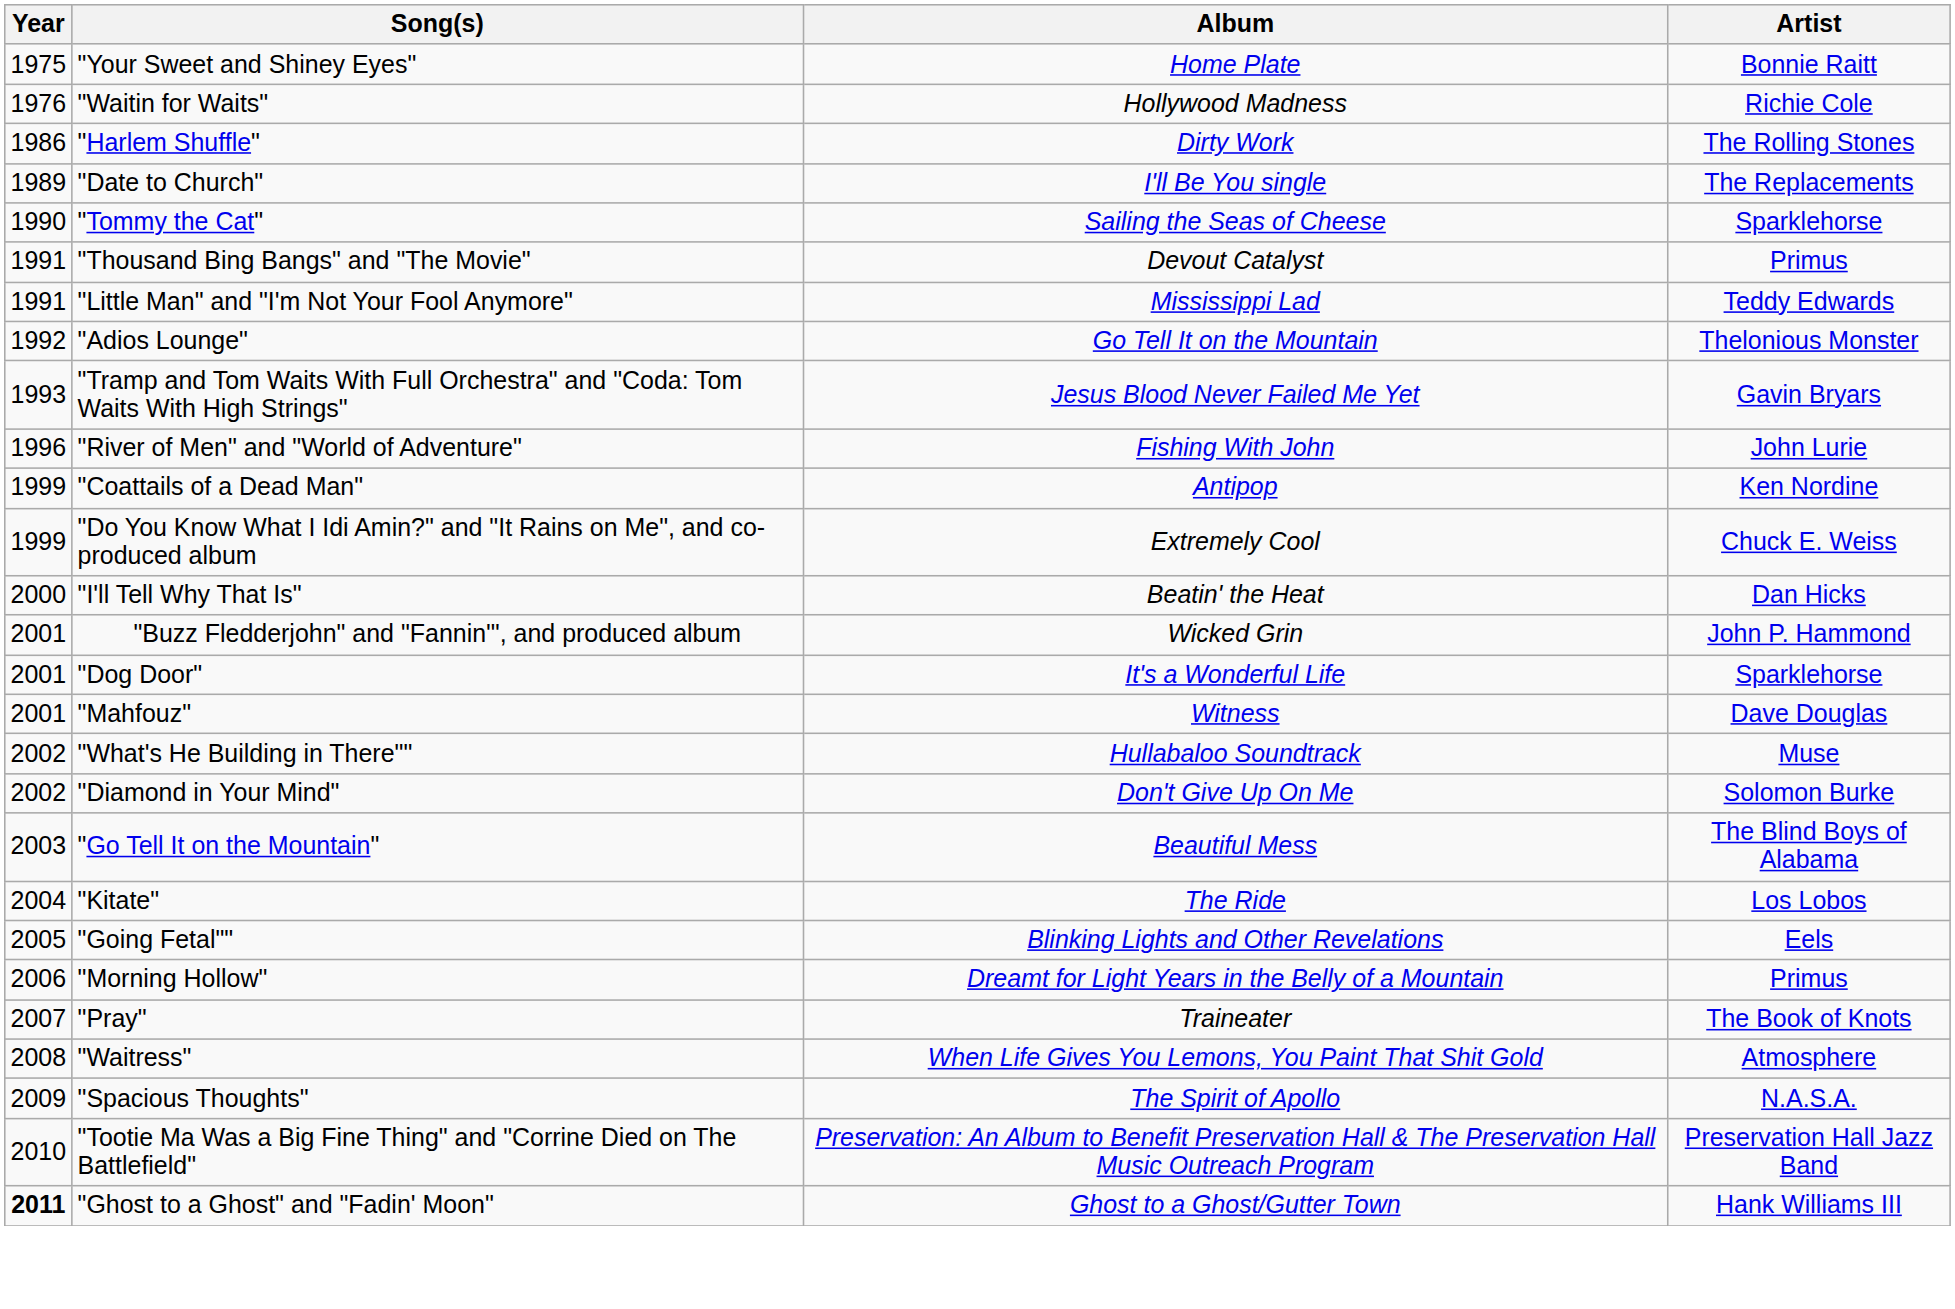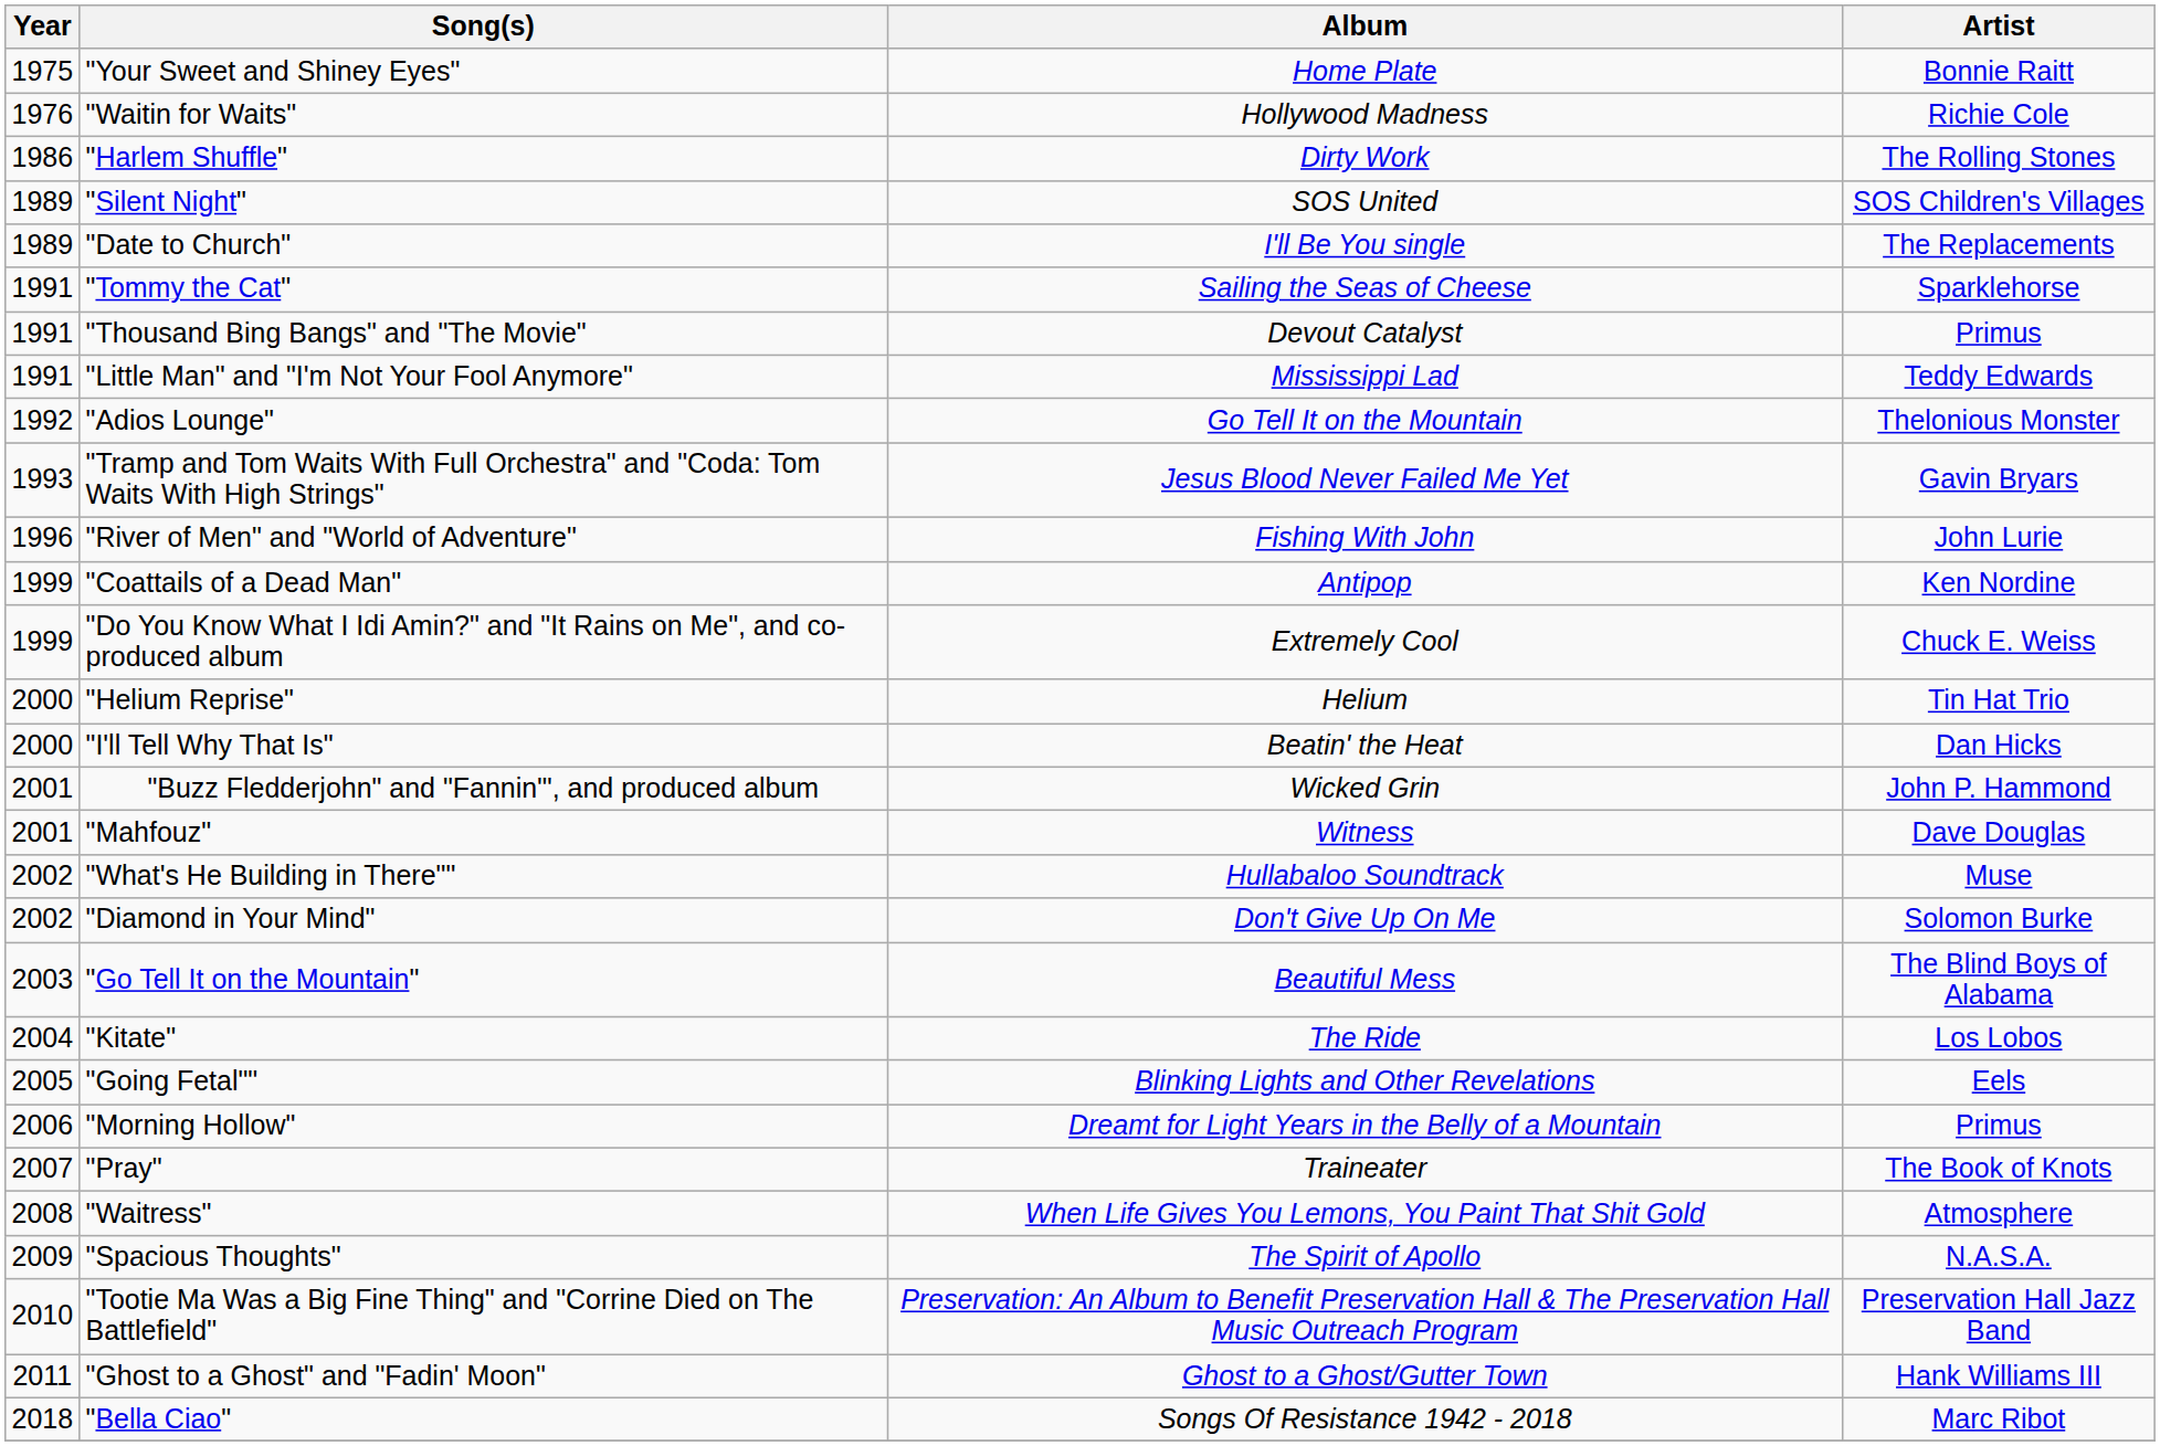 <table class="wikitable" style="text-align:center;">
 <tr>
 <th>Year</th>
 <th>Song(s)</th>
 <th>Album</th>
 <th>Artist</th>
 </tr>
 <tr>
 <td>1975</td>
 <td align="left">"Your Sweet and Shiney Eyes"</td>
 <td><em><a href='#'>Home Plate</a></em></td>
 <td><a href='#'>Bonnie Raitt</a></td>
 </tr>
 <tr>
 <td>1976</td>
 <td align="left">"Waitin for Waits"</td>
 <td><em>Hollywood Madness</em></td>
 <td><a href='#'>Richie Cole</a></td>
 </tr>
 <tr>
 <td>1986</td>
 <td align="left">"<a href='#'>Harlem Shuffle</a>"</td>
 <td><em><a href='#'>Dirty Work</a></em></td>
 <td><a href='#'>The Rolling Stones</a></td>
 </tr>
 <tr>
 <td>1989</td>
+<td align="left">"<a href='#'>Silent Night</a>"</td>
+<td><em>SOS United</em></td>
+<td><a href='#'>SOS Children's Villages</a></td>
+</tr>
+<tr>
+<td>1989</td>
 <td align="left">"Date to Church"</td>
 <td><em><a href='#'>I'll Be You single</a></em></td>
 <td><a href='#'>The Replacements</a></td>
 </tr>
 <tr>
-<td>1990</td>
+<td>1991</td>
 <td align="left">"<a href='#'>Tommy the Cat</a>"</td>
 <td><em><a href='#'>Sailing the Seas of Cheese</a></em></td>
 <td><a href='#'>Sparklehorse</a></td>
 </tr>
 <tr>
 <td>1991</td>
 <td align="left">"Thousand Bing Bangs" and "The Movie"</td>
 <td><em>Devout Catalyst</em></td>
 <td><a href='#'>Primus</a></td>
 </tr>
 <tr>
 <td>1991</td>
 <td align="left">"Little Man" and "I'm Not Your Fool Anymore"</td>
 <td><em><a href='#'>Mississippi Lad</a></em></td>
 <td><a href='#'>Teddy Edwards</a></td>
 </tr>
 <tr>
 <td>1992</td>
 <td align="left">"Adios Lounge"</td>
 <td><em><a href='#'>Go Tell It on the Mountain</a></em></td>
 <td><a href='#'>Thelonious Monster</a></td>
 </tr>
 <tr>
 <td>1993</td>
 <td align="left">"Tramp and Tom Waits With Full Orchestra" and "Coda: Tom Waits With High Strings"</td>
 <td><em><a href='#'>Jesus Blood Never Failed Me Yet</a></em></td>
 <td><a href='#'>Gavin Bryars</a></td>
 </tr>
 <tr>
 <td>1996</td>
 <td align="left">"River of Men" and "World of Adventure"</td>
 <td><em><a href='#'>Fishing With John</a></em></td>
 <td><a href='#'>John Lurie</a></td>
 </tr>
 <tr>
 <td>1999</td>
 <td align="left">"Coattails of a Dead Man"</td>
 <td><em><a href='#'>Antipop</a></em></td>
 <td><a href='#'>Ken Nordine</a></td>
 </tr>
 <tr>
 <td>1999</td>
 <td align="left">"Do You Know What I Idi Amin?" and "It Rains on Me", and co-produced album</td>
 <td><em>Extremely Cool</em></td>
 <td><a href='#'>Chuck E. Weiss</a></td>
 </tr>
 <tr>
 <td>2000</td>
+<td align="left">"Helium Reprise"</td>
+<td><em>Helium</em></td>
+<td><a href='#'>Tin Hat Trio</a></td>
+</tr>
+<tr>
+<td>2000</td>
 <td align="left">"I'll Tell Why That Is"</td>
 <td><em>Beatin' the Heat</em></td>
 <td><a href='#'>Dan Hicks</a></td>
 </tr>
 <tr>
 <td>2001</td>
 <td>"Buzz Fledderjohn" and "Fannin'", and produced album</td>
 <td><em>Wicked Grin</em></td>
 <td><a href='#'>John P. Hammond</a></td>
-</tr>
-<tr>
-<td>2001</td>
-<td align="left">"Dog Door"</td>
-<td><em><a href='#'>It's a Wonderful Life</a></em></td>
-<td><a href='#'>Sparklehorse</a></td>
 </tr>
 <tr>
 <td>2001</td>
 <td align="left">"Mahfouz"</td>
 <td><em><a href='#'>Witness</a></em></td>
 <td><a href='#'>Dave Douglas</a></td>
 </tr>
 <tr>
 <td>2002</td>
 <td align="left">"What's He Building in There""</td>
 <td><em><a href='#'>Hullabaloo Soundtrack</a></em></td>
 <td><a href='#'>Muse</a></td>
 </tr>
 <tr>
 <td>2002</td>
 <td align="left">"Diamond in Your Mind"</td>
 <td><em><a href='#'>Don't Give Up On Me</a></em></td>
 <td><a href='#'>Solomon Burke</a></td>
 </tr>
 <tr>
 <td>2003</td>
 <td align="left">"<a href='#'>Go Tell It on the Mountain</a>"</td>
 <td><em><a href='#'>Beautiful Mess</a></em></td>
 <td><a href='#'>The Blind Boys of Alabama</a></td>
 </tr>
 <tr>
 <td>2004</td>
 <td align="left">"Kitate"</td>
 <td><em><a href='#'>The Ride</a></em></td>
 <td><a href='#'>Los Lobos</a></td>
 </tr>
 <tr>
 <td>2005</td>
 <td align="left">"Going Fetal""</td>
 <td><em><a href='#'>Blinking Lights and Other Revelations</a></em></td>
 <td><a href='#'>Eels</a></td>
 </tr>
 <tr>
 <td>2006</td>
 <td align="left">"Morning Hollow"</td>
 <td><em><a href='#'>Dreamt for Light Years in the Belly of a Mountain</a></em></td>
 <td><a href='#'>Primus</a></td>
 </tr>
 <tr>
 <td>2007</td>
 <td align="left">"Pray"</td>
 <td><em>Traineater</em></td>
 <td><a href='#'>The Book of Knots</a></td>
 </tr>
 <tr>
 <td>2008</td>
 <td align="left">"Waitress"</td>
 <td><em><a href='#'>When Life Gives You Lemons, You Paint That Shit Gold</a></em></td>
 <td><a href='#'>Atmosphere</a></td>
 </tr>
 <tr>
 <td>2009</td>
 <td align="left">"Spacious Thoughts"</td>
 <td><em><a href='#'>The Spirit of Apollo</a></em></td>
 <td><a href='#'>N.A.S.A.</a></td>
 </tr>
 <tr>
 <td>2010</td>
 <td align="left">"Tootie Ma Was a Big Fine Thing" and "Corrine Died on The Battlefield"</td>
 <td><em><a href='#'>Preservation: An Album to Benefit Preservation Hall & The Preservation Hall Music Outreach Program</a></em></td>
 <td><a href='#'>Preservation Hall Jazz Band</a></td>
 </tr>
 <tr>
-<td><strong>2011</strong></td>
+<td>2011</td>
 <td align="left">"Ghost to a Ghost" and "Fadin' Moon"</td>
 <td><em><a href='#'>Ghost to a Ghost/Gutter Town</a></em></td>
 <td><a href='#'>Hank Williams III</a></td>
 </tr>
 <tr>
+<td>2018</td>
+<td align="left">"<a href='#'>Bella Ciao</a>"</td>
+<td><em>Songs Of Resistance 1942 - 2018</em></td>
+<td><a href='#'>Marc Ribot</a></td>
+</tr>
+<tr>
 </tr>
 </table>
